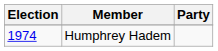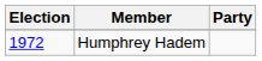 <table class="wikitable sortable">
 <tr>
 <th>Election</th>
 <th>Member</th>
 <th colspan=2>Party</th>
 </tr>
 <tr>
 </tr>
 <tr>
 </tr>
 <tr>
 </tr>
 <tr>
 </tr>
 <tr>
 </tr>
 <tr>
 </tr>
 <tr>
 </tr>
 <tr>
 </tr>
 <tr>
 </tr>
 <tr>
 </tr>
 <tr>
 </tr>
 <tr>
-<td><a href='#'>1974</a></td>
+<td><a href='#'>1972</a></td>
 <td>Humphrey Hadem</td>
 <td></td>
 </tr>
 </table>
